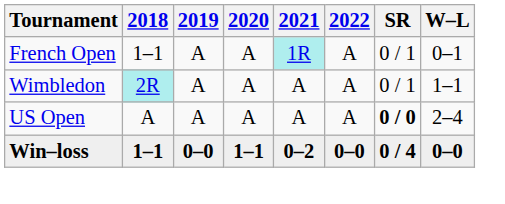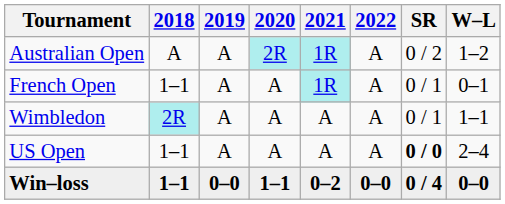 <table class=wikitable style=text-align:center;>
 <tr>
 <th>Tournament</th>
 <th><a href='#'>2018</a></th>
 <th><a href='#'>2019</a></th>
 <th><a href='#'>2020</a></th>
 <th><a href='#'>2021</a></th>
 <th><a href='#'>2022</a></th>
 <th>SR</th>
 <th>W–L</th>
+</tr>
+<tr>
+<td align=left><a href='#'>Australian Open</a></td>
+<td>A</td>
+<td>A</td>
+<td bgcolor=afeeee><a href='#'>2R</a></td>
+<td bgcolor=afeeee><a href='#'>1R</a></td>
+<td>A</td>
+<td>0 / 2</td>
+<td>1–2</td>
 </tr>
 <tr>
 <td align=left><a href='#'>French Open</a></td>
 <td>1–1</td>
 <td>A</td>
 <td>A</td>
 <td bgcolor=afeeee><a href='#'>1R</a></td>
 <td>A</td>
 <td>0 / 1</td>
 <td>0–1</td>
 </tr>
 <tr>
 <td align=left><a href='#'>Wimbledon</a></td>
 <td bgcolor=afeeee><a href='#'>2R</a></td>
 <td>A</td>
 <td>A</td>
 <td>A</td>
 <td>A</td>
 <td>0 / 1</td>
 <td>1–1</td>
 </tr>
 <tr>
 <td align=left><a href='#'>US Open</a></td>
-<td>A</td>
+<td>1–1</td>
 <td>A</td>
 <td>A</td>
 <td>A</td>
 <td>A</td>
 <td><strong>0 / 0</strong></td>
 <td>2–4</td>
 </tr>
 <tr style="background:#efefef; font-weight:bold;">
 <td style="text-align:left">Win–loss</td>
 <td>1–1</td>
 <td>0–0</td>
 <td>1–1</td>
 <td>0–2</td>
 <td>0–0</td>
 <td>0 / 4</td>
 <td>0–0</td>
 </tr>
 </table>
